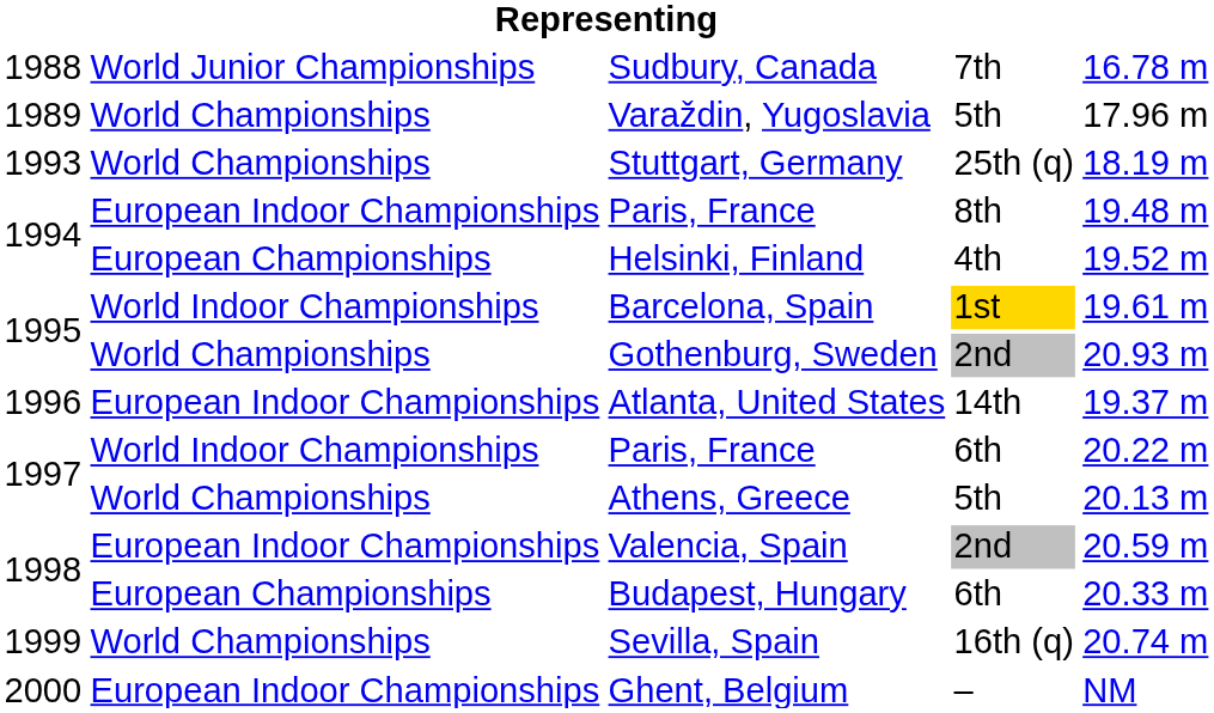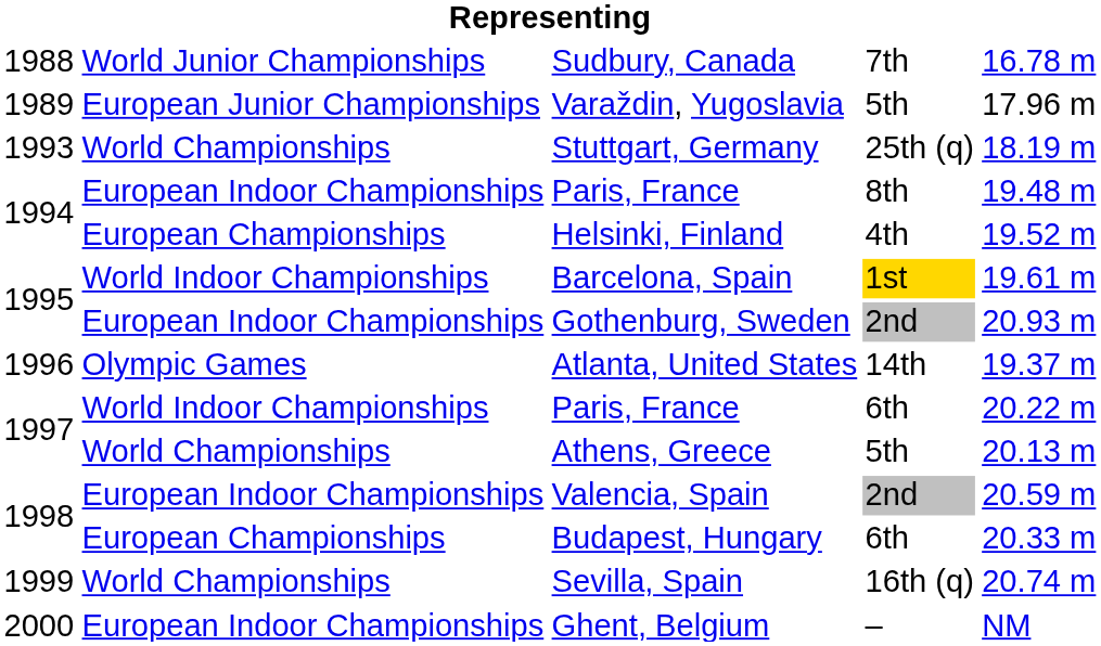 <table>
 <tr>
 <th colspan="5">Representing </th>
 </tr>
 <tr>
 <td>1988</td>
 <td><a href='#'>World Junior Championships</a></td>
 <td><a href='#'>Sudbury, Canada</a></td>
 <td>7th</td>
 <td><a href='#'>16.78 m</a></td>
 </tr>
 <tr>
 <td>1989</td>
-<td><a href='#'>World Championships</a></td>
+<td><a href='#'>European Junior Championships</a></td>
 <td><a href='#'>Varaždin</a>, <a href='#'>Yugoslavia</a></td>
 <td>5th</td>
 <td>17.96 m</td>
 </tr>
 <tr>
 <td>1993</td>
 <td><a href='#'>World Championships</a></td>
 <td><a href='#'>Stuttgart, Germany</a></td>
 <td>25th (q)</td>
 <td><a href='#'>18.19 m</a></td>
 </tr>
 <tr>
 <td rowspan=2>1994</td>
 <td><a href='#'>European Indoor Championships</a></td>
 <td><a href='#'>Paris, France</a></td>
 <td>8th</td>
 <td><a href='#'>19.48 m</a></td>
 </tr>
 <tr>
 <td><a href='#'>European Championships</a></td>
 <td><a href='#'>Helsinki, Finland</a></td>
 <td>4th</td>
 <td><a href='#'>19.52 m</a></td>
 </tr>
 <tr>
 <td rowspan=2>1995</td>
 <td><a href='#'>World Indoor Championships</a></td>
 <td><a href='#'>Barcelona, Spain</a></td>
 <td bgcolor="gold">1st</td>
 <td><a href='#'>19.61 m</a></td>
 </tr>
 <tr>
-<td><a href='#'>World Championships</a></td>
+<td><a href='#'>European Indoor Championships</a></td>
 <td><a href='#'>Gothenburg, Sweden</a></td>
 <td bgcolor="silver">2nd</td>
 <td><a href='#'>20.93 m</a></td>
 </tr>
 <tr>
 <td>1996</td>
-<td><a href='#'>European Indoor Championships</a></td>
+<td><a href='#'>Olympic Games</a></td>
 <td><a href='#'>Atlanta, United States</a></td>
 <td>14th</td>
 <td><a href='#'>19.37 m</a></td>
 </tr>
 <tr>
 <td rowspan=2>1997</td>
 <td><a href='#'>World Indoor Championships</a></td>
 <td><a href='#'>Paris, France</a></td>
 <td>6th</td>
 <td><a href='#'>20.22 m</a></td>
 </tr>
 <tr>
 <td><a href='#'>World Championships</a></td>
 <td><a href='#'>Athens, Greece</a></td>
 <td>5th</td>
 <td><a href='#'>20.13 m</a></td>
 </tr>
 <tr>
 <td rowspan=2>1998</td>
 <td><a href='#'>European Indoor Championships</a></td>
 <td><a href='#'>Valencia, Spain</a></td>
 <td bgcolor="silver">2nd</td>
 <td><a href='#'>20.59 m</a></td>
 </tr>
 <tr>
 <td><a href='#'>European Championships</a></td>
 <td><a href='#'>Budapest, Hungary</a></td>
 <td>6th</td>
 <td><a href='#'>20.33 m</a></td>
 </tr>
 <tr>
 <td>1999</td>
 <td><a href='#'>World Championships</a></td>
 <td><a href='#'>Sevilla, Spain</a></td>
 <td>16th (q)</td>
 <td><a href='#'>20.74 m</a></td>
 </tr>
 <tr>
 <td>2000</td>
 <td><a href='#'>European Indoor Championships</a></td>
 <td><a href='#'>Ghent, Belgium</a></td>
 <td>–</td>
 <td><a href='#'>NM</a></td>
 </tr>
 </table>
